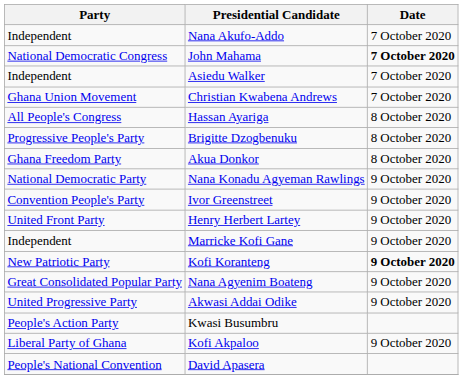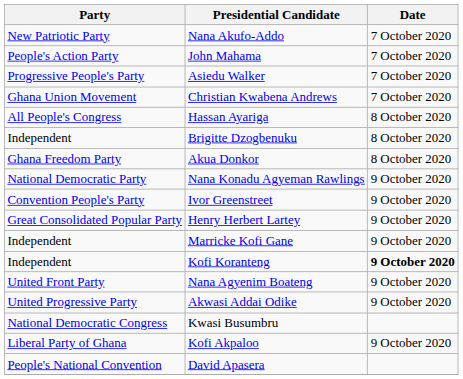 <table class="wikitable">
 <tr>
 <th>Party</th>
 <th>Presidential Candidate</th>
 <th>Date</th>
 </tr>
 <tr>
-<td>Independent</td>
+<td><a href='#'>New Patriotic Party</a></td>
 <td><a href='#'>Nana Akufo-Addo</a></td>
 <td>7 October 2020</td>
 </tr>
 <tr>
-<td><a href='#'>National Democratic Congress</a></td>
+<td><a href='#'>People's Action Party</a></td>
 <td><a href='#'>John Mahama</a></td>
-<td><strong>7 October 2020</strong></td>
+<td>7 October 2020</td>
 </tr>
 <tr>
-<td>Independent</td>
+<td><a href='#'>Progressive People's Party</a></td>
 <td><a href='#'>Asiedu Walker</a></td>
 <td>7 October 2020</td>
 </tr>
 <tr>
 <td><a href='#'>Ghana Union Movement</a></td>
 <td><a href='#'>Christian Kwabena Andrews</a></td>
 <td>7 October 2020</td>
 </tr>
 <tr>
 <td><a href='#'>All People's Congress</a></td>
 <td><a href='#'>Hassan Ayariga</a></td>
 <td>8 October 2020</td>
 </tr>
 <tr>
-<td><a href='#'>Progressive People's Party</a></td>
+<td>Independent</td>
 <td><a href='#'>Brigitte Dzogbenuku</a></td>
 <td>8 October 2020</td>
 </tr>
 <tr>
 <td><a href='#'>Ghana Freedom Party</a></td>
 <td><a href='#'>Akua Donkor</a></td>
 <td>8 October 2020</td>
 </tr>
 <tr>
 <td><a href='#'>National Democratic Party</a></td>
 <td><a href='#'>Nana Konadu Agyeman Rawlings</a></td>
 <td>9 October 2020</td>
 </tr>
 <tr>
 <td><a href='#'>Convention People's Party</a></td>
 <td><a href='#'>Ivor Greenstreet</a></td>
 <td>9 October 2020</td>
 </tr>
 <tr>
-<td><a href='#'>United Front Party</a></td>
+<td><a href='#'>Great Consolidated Popular Party</a></td>
 <td><a href='#'>Henry Herbert Lartey</a></td>
 <td>9 October 2020</td>
 </tr>
 <tr>
 <td>Independent</td>
 <td><a href='#'>Marricke Kofi Gane</a></td>
 <td>9 October 2020</td>
 </tr>
 <tr>
-<td><a href='#'>New Patriotic Party</a></td>
+<td>Independent</td>
 <td><a href='#'>Kofi Koranteng</a></td>
 <td><strong>9 October 2020</strong></td>
 </tr>
 <tr>
-<td><a href='#'>Great Consolidated Popular Party</a></td>
+<td><a href='#'>United Front Party</a></td>
 <td><a href='#'>Nana Agyenim Boateng</a></td>
 <td>9 October 2020</td>
 </tr>
 <tr>
 <td><a href='#'>United Progressive Party</a></td>
 <td><a href='#'>Akwasi Addai Odike</a></td>
 <td>9 October 2020</td>
 </tr>
 <tr>
-<td><a href='#'>People's Action Party</a></td>
+<td><a href='#'>National Democratic Congress</a></td>
 <td>Kwasi Busumbru</td>
 <td></td>
 </tr>
 <tr>
 <td><a href='#'>Liberal Party of Ghana</a></td>
 <td><a href='#'>Kofi Akpaloo</a></td>
 <td>9 October 2020</td>
 </tr>
 <tr>
 <td><a href='#'>People's National Convention</a></td>
 <td><a href='#'>David Apasera</a></td>
 <td></td>
 </tr>
 <tr>
 </tr>
 </table>
